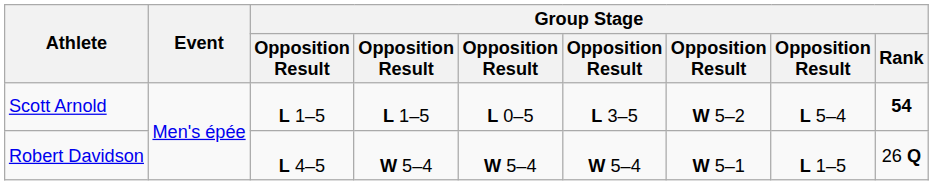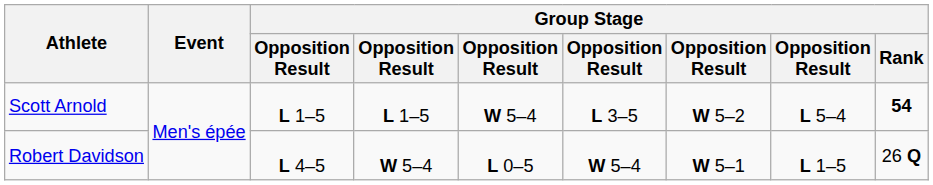 <table class=wikitable style="font-size:90%">
 <tr>
 <th rowspan="2">Athlete</th>
 <th rowspan="2">Event</th>
 <th colspan="7">Group Stage</th>
 </tr>
 <tr>
 <th>Opposition<br>Result</th>
 <th>Opposition<br>Result</th>
 <th>Opposition<br>Result</th>
 <th>Opposition<br>Result</th>
 <th>Opposition<br>Result</th>
 <th>Opposition<br>Result</th>
 <th>Rank</th>
 </tr>
 <tr align=center>
 <td align=left><a href='#'>Scott Arnold</a></td>
 <td align=left rowspan=2><a href='#'>Men's épée</a></td>
 <td><br><strong>L</strong> 1–5</td>
 <td><br><strong>L</strong> 1–5</td>
-<td><br><strong>L</strong> 0–5</td>
+<td><br><strong>W</strong> 5–4</td>
 <td><br><strong>L</strong> 3–5</td>
 <td><br><strong>W</strong> 5–2</td>
 <td><br><strong>L</strong> 5–4</td>
 <td><strong>54</strong></td>
 </tr>
 <tr align=center>
 <td align=left><a href='#'>Robert Davidson</a></td>
 <td><br><strong>L</strong> 4–5</td>
 <td><br><strong>W</strong> 5–4</td>
-<td><br><strong>W</strong> 5–4</td>
+<td><br><strong>L</strong> 0–5</td>
 <td><br><strong>W</strong> 5–4</td>
 <td><br><strong>W</strong> 5–1</td>
 <td><br><strong>L</strong> 1–5</td>
 <td>26 <strong>Q</strong></td>
 </tr>
 </table>
